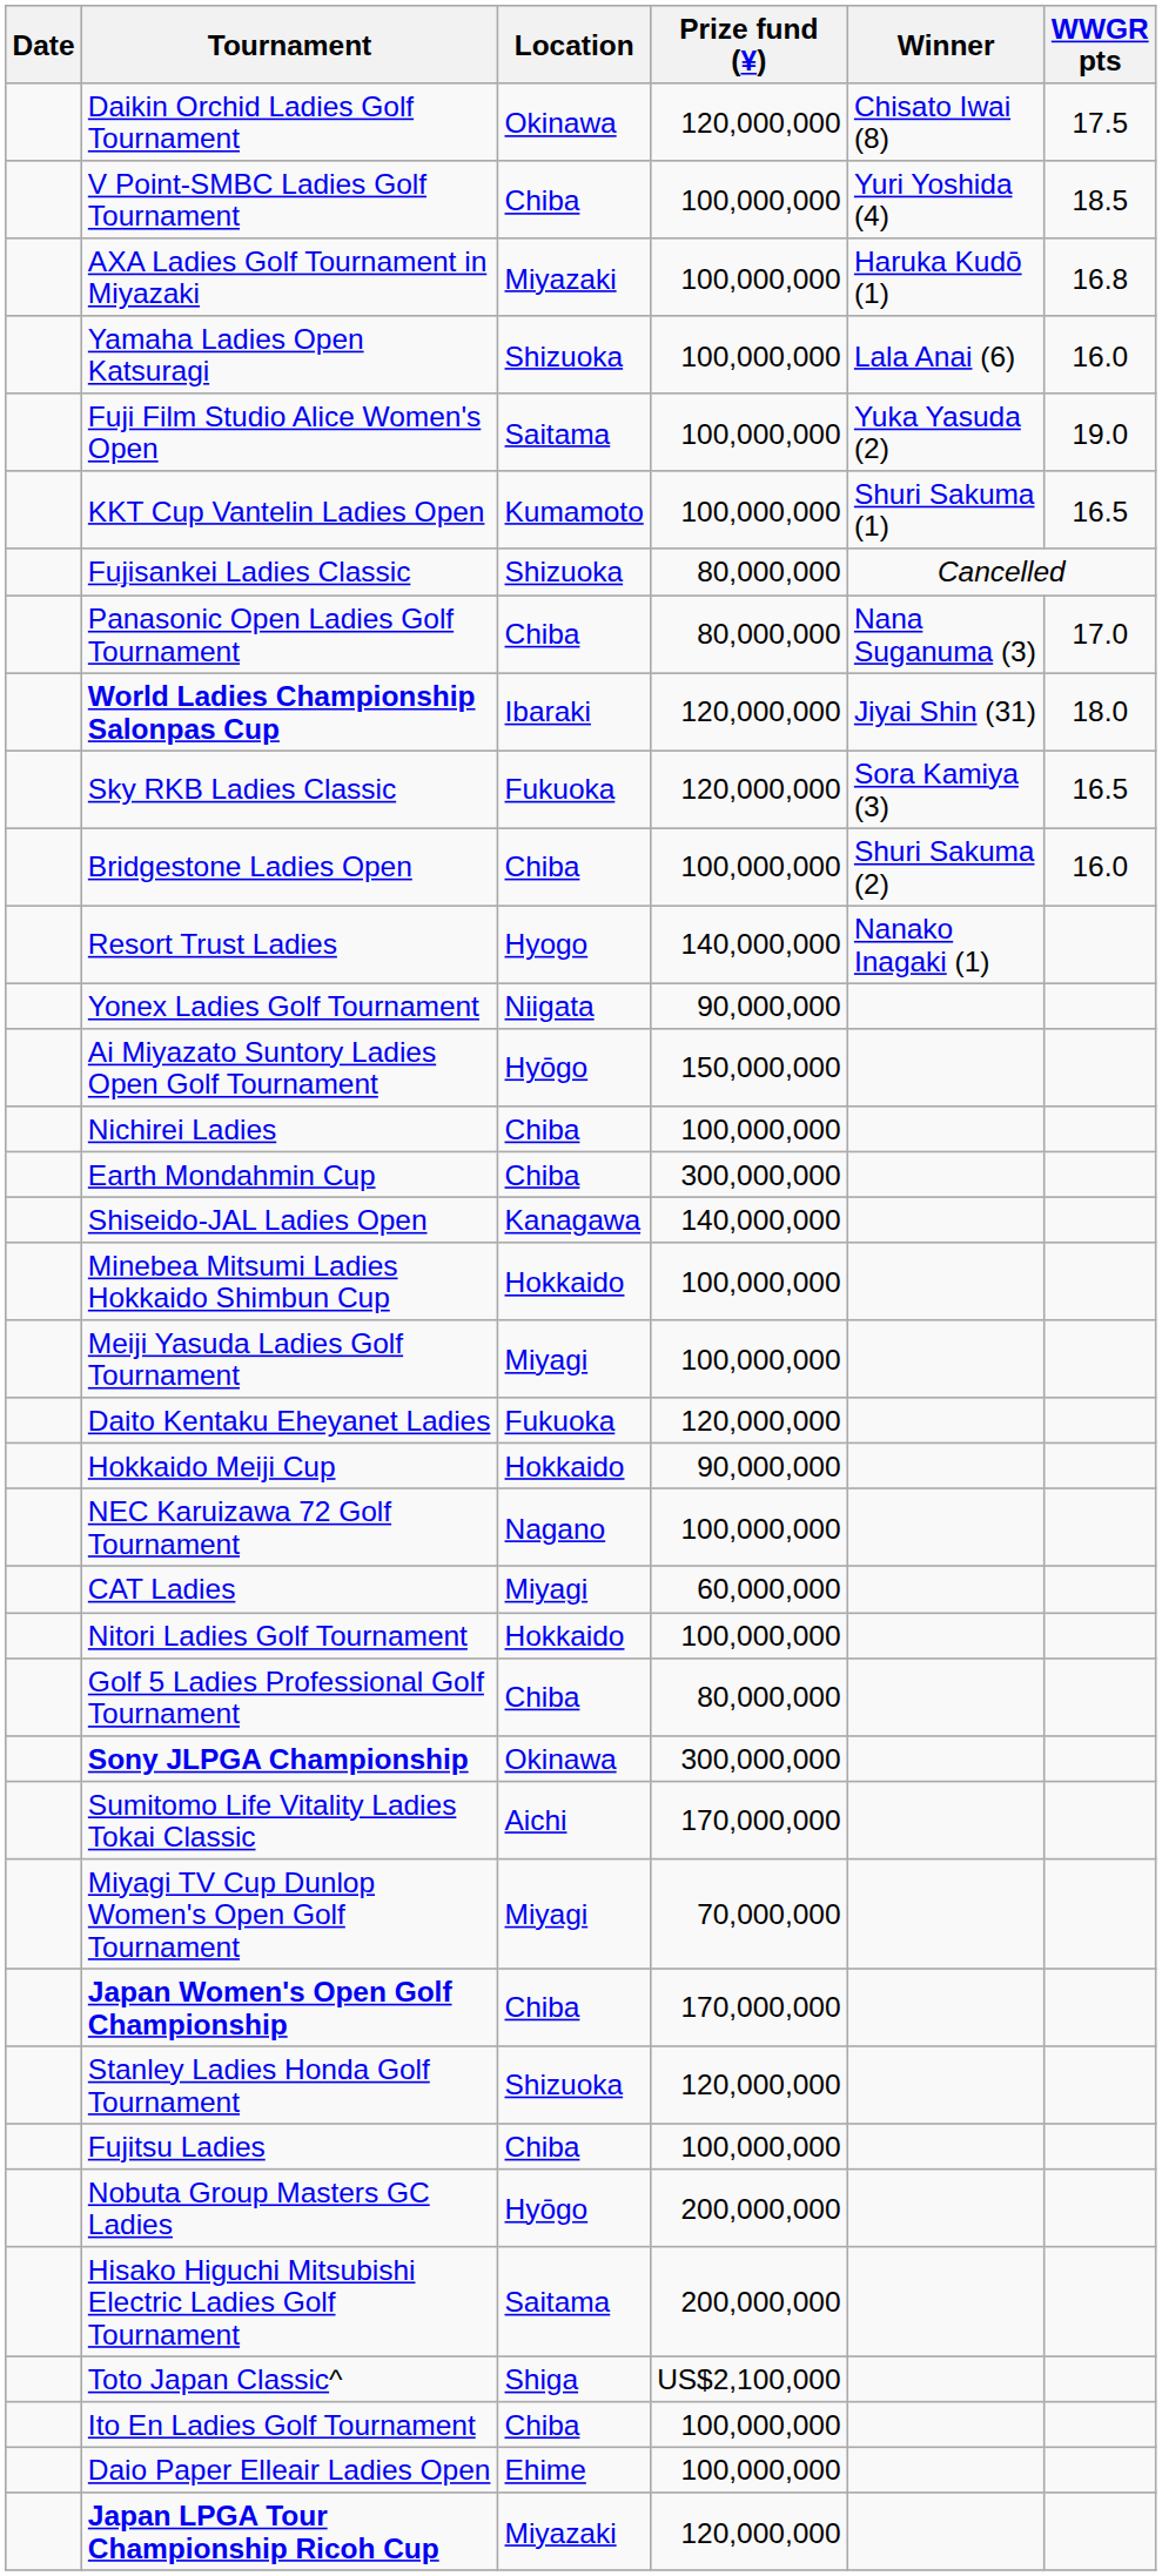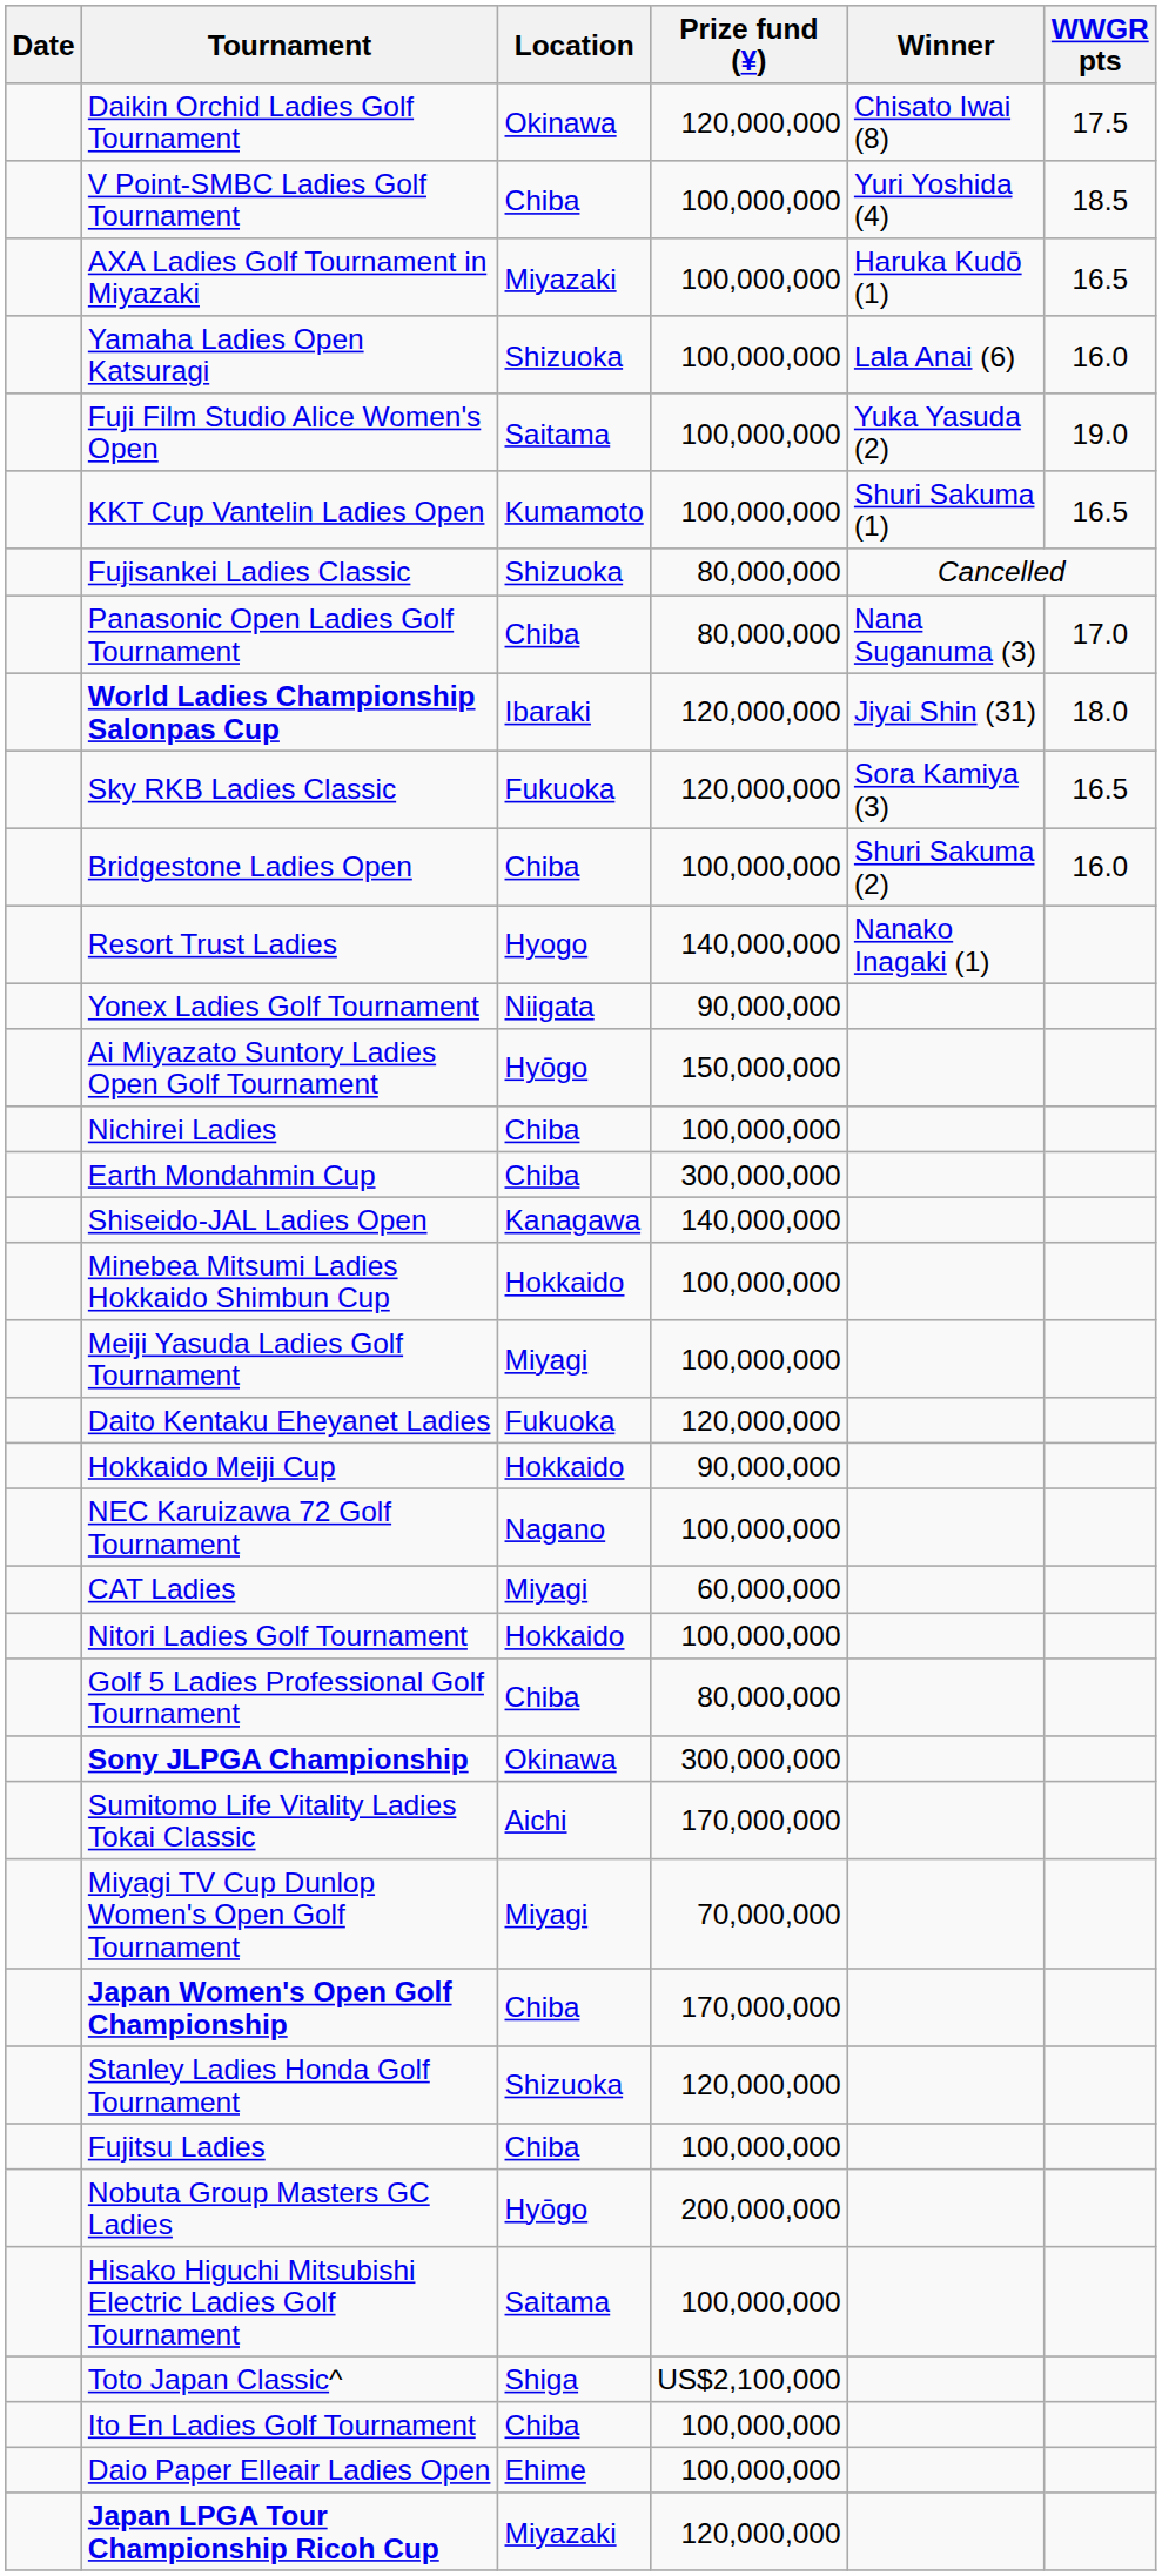 <table class="wikitable sortable" style="font-size:95%;">
 <tr>
 <th>Date</th>
 <th>Tournament</th>
 <th>Location</th>
 <th>Prize fund<br>(<a href='#'>¥</a>)</th>
 <th>Winner</th>
 <th><a href='#'>WWGR</a><br>pts</th>
 </tr>
 <tr>
 <td></td>
 <td><a href='#'>Daikin Orchid Ladies Golf Tournament</a></td>
 <td><a href='#'>Okinawa</a></td>
 <td align=right>120,000,000</td>
 <td> <a href='#'>Chisato Iwai</a> (8)</td>
 <td align=center>17.5</td>
 </tr>
 <tr>
 <td></td>
 <td><a href='#'>V Point-SMBC Ladies Golf Tournament</a></td>
 <td><a href='#'>Chiba</a></td>
 <td align=right>100,000,000</td>
 <td> <a href='#'>Yuri Yoshida</a> (4)</td>
 <td align=center>18.5</td>
 </tr>
 <tr>
 <td></td>
 <td><a href='#'>AXA Ladies Golf Tournament in Miyazaki</a></td>
 <td><a href='#'>Miyazaki</a></td>
 <td align=right>100,000,000</td>
 <td> <a href='#'>Haruka Kudō</a> (1)</td>
-<td align=center>16.8</td>
+<td align=center>16.5</td>
 </tr>
 <tr>
 <td></td>
 <td><a href='#'>Yamaha Ladies Open Katsuragi</a></td>
 <td><a href='#'>Shizuoka</a></td>
 <td align=right>100,000,000</td>
 <td> <a href='#'>Lala Anai</a> (6)</td>
 <td align=center>16.0</td>
 </tr>
 <tr>
 <td></td>
 <td><a href='#'>Fuji Film Studio Alice Women's Open</a></td>
 <td><a href='#'>Saitama</a></td>
 <td align=right>100,000,000</td>
 <td> <a href='#'>Yuka Yasuda</a> (2)</td>
 <td align=center>19.0</td>
 </tr>
 <tr>
 <td></td>
 <td><a href='#'>KKT Cup Vantelin Ladies Open</a></td>
 <td><a href='#'>Kumamoto</a></td>
 <td align=right>100,000,000</td>
 <td> <a href='#'>Shuri Sakuma</a> (1)</td>
 <td align=center>16.5</td>
 </tr>
 <tr>
 <td></td>
 <td><a href='#'>Fujisankei  Ladies Classic</a></td>
 <td><a href='#'>Shizuoka</a></td>
 <td align=right>80,000,000</td>
 <td align=center colspan="8"><em>Cancelled</em></td>
 </tr>
 <tr>
 <td></td>
 <td><a href='#'>Panasonic Open Ladies Golf Tournament</a></td>
 <td><a href='#'>Chiba</a></td>
 <td align=right>80,000,000</td>
 <td> <a href='#'>Nana Suganuma</a> (3)</td>
 <td align=center>17.0</td>
 </tr>
 <tr>
 <td></td>
 <td><strong><a href='#'>World Ladies Championship Salonpas Cup</a></strong></td>
 <td><a href='#'>Ibaraki</a></td>
 <td align=right>120,000,000</td>
 <td> <a href='#'>Jiyai Shin</a> (31)</td>
 <td align=center>18.0</td>
 </tr>
 <tr>
 <td></td>
 <td><a href='#'>Sky RKB Ladies Classic</a></td>
 <td><a href='#'>Fukuoka</a></td>
 <td align=right>120,000,000</td>
 <td> <a href='#'>Sora Kamiya</a> (3)</td>
 <td align=center>16.5</td>
 </tr>
 <tr>
 <td></td>
 <td><a href='#'>Bridgestone Ladies Open</a></td>
 <td><a href='#'>Chiba</a></td>
 <td align=right>100,000,000</td>
 <td> <a href='#'>Shuri Sakuma</a> (2)</td>
 <td align=center>16.0</td>
 </tr>
 <tr>
 <td></td>
 <td><a href='#'>Resort Trust Ladies</a></td>
 <td><a href='#'>Hyogo</a></td>
 <td align=right>140,000,000</td>
 <td> <a href='#'>Nanako Inagaki</a> (1)</td>
 <td align=center></td>
 </tr>
 <tr>
 <td></td>
 <td><a href='#'>Yonex Ladies Golf Tournament</a></td>
 <td><a href='#'>Niigata</a></td>
 <td align=right>90,000,000</td>
 <td></td>
 <td align=center></td>
 </tr>
 <tr>
 <td></td>
 <td><a href='#'>Ai Miyazato Suntory Ladies Open Golf Tournament</a></td>
 <td><a href='#'>Hyōgo</a></td>
 <td align=right>150,000,000</td>
 <td></td>
 <td align=center></td>
 </tr>
 <tr>
 <td></td>
 <td><a href='#'>Nichirei Ladies</a></td>
 <td><a href='#'>Chiba</a></td>
 <td align=right>100,000,000</td>
 <td></td>
 <td align=center></td>
 </tr>
 <tr>
 <td></td>
 <td><a href='#'>Earth Mondahmin Cup</a></td>
 <td><a href='#'>Chiba</a></td>
 <td align=right>300,000,000</td>
 <td></td>
 <td align=center></td>
 </tr>
 <tr>
 <td></td>
 <td><a href='#'>Shiseido-JAL Ladies Open</a></td>
 <td><a href='#'>Kanagawa</a></td>
 <td align=right>140,000,000</td>
 <td></td>
 <td align=center></td>
 </tr>
 <tr>
 <td></td>
 <td><a href='#'>Minebea Mitsumi Ladies Hokkaido Shimbun Cup</a></td>
 <td><a href='#'>Hokkaido</a></td>
 <td align=right>100,000,000</td>
 <td></td>
 <td align=center></td>
 </tr>
 <tr>
 <td></td>
 <td><a href='#'>Meiji Yasuda Ladies Golf Tournament</a></td>
 <td><a href='#'>Miyagi</a></td>
 <td align=right>100,000,000</td>
 <td></td>
 <td align=center></td>
 </tr>
 <tr>
 <td></td>
 <td><a href='#'>Daito Kentaku Eheyanet Ladies</a></td>
 <td><a href='#'>Fukuoka</a></td>
 <td align=right>120,000,000</td>
 <td></td>
 <td align=center></td>
 </tr>
 <tr>
 <td></td>
 <td><a href='#'>Hokkaido Meiji Cup</a></td>
 <td><a href='#'>Hokkaido</a></td>
 <td align=right>90,000,000</td>
 <td></td>
 <td align=center></td>
 </tr>
 <tr>
 <td></td>
 <td><a href='#'>NEC Karuizawa 72 Golf Tournament</a></td>
 <td><a href='#'>Nagano</a></td>
 <td align=right>100,000,000</td>
 <td></td>
 <td align=center></td>
 </tr>
 <tr>
 <td></td>
 <td><a href='#'>CAT Ladies</a></td>
 <td><a href='#'>Miyagi</a></td>
 <td align=right>60,000,000</td>
 <td></td>
 <td align=center></td>
 </tr>
 <tr>
 <td></td>
 <td><a href='#'>Nitori Ladies Golf Tournament</a></td>
 <td><a href='#'>Hokkaido</a></td>
 <td align=right>100,000,000</td>
 <td></td>
 <td align=center></td>
 </tr>
 <tr>
 <td></td>
 <td><a href='#'>Golf 5 Ladies Professional Golf Tournament</a></td>
 <td><a href='#'>Chiba</a></td>
 <td align=right>80,000,000</td>
 <td></td>
 <td align=center></td>
 </tr>
 <tr>
 <td></td>
 <td><strong><a href='#'>Sony JLPGA Championship</a></strong></td>
 <td><a href='#'>Okinawa</a></td>
 <td align=right>300,000,000</td>
 <td></td>
 <td align=center></td>
 </tr>
 <tr>
 <td></td>
 <td><a href='#'>Sumitomo Life Vitality Ladies Tokai Classic</a></td>
 <td><a href='#'>Aichi</a></td>
 <td align=right>170,000,000</td>
 <td></td>
 <td align=center></td>
 </tr>
 <tr>
 <td></td>
 <td><a href='#'>Miyagi TV Cup Dunlop Women's Open Golf Tournament</a></td>
 <td><a href='#'>Miyagi</a></td>
 <td align=right>70,000,000</td>
 <td></td>
 <td align=center></td>
 </tr>
 <tr>
 <td></td>
 <td><strong><a href='#'>Japan Women's Open Golf Championship</a></strong></td>
 <td><a href='#'>Chiba</a></td>
 <td align=right>170,000,000</td>
 <td></td>
 <td align=center></td>
 </tr>
 <tr>
 <td></td>
 <td><a href='#'>Stanley Ladies Honda Golf Tournament</a></td>
 <td><a href='#'>Shizuoka</a></td>
 <td align=right>120,000,000</td>
 <td></td>
 <td align=center></td>
 </tr>
 <tr>
 <td></td>
 <td><a href='#'>Fujitsu Ladies</a></td>
 <td><a href='#'>Chiba</a></td>
 <td align=right>100,000,000</td>
 <td></td>
 <td align=center></td>
 </tr>
 <tr>
 <td></td>
 <td><a href='#'>Nobuta Group Masters GC Ladies</a></td>
 <td><a href='#'>Hyōgo</a></td>
 <td align=right>200,000,000</td>
 <td></td>
 <td align=center></td>
 </tr>
 <tr>
 <td></td>
 <td><a href='#'>Hisako Higuchi Mitsubishi Electric Ladies Golf Tournament</a></td>
 <td><a href='#'>Saitama</a></td>
-<td align=right>200,000,000</td>
+<td align=right>100,000,000</td>
 <td></td>
 <td align=center></td>
 </tr>
 <tr>
 <td></td>
 <td><a href='#'>Toto Japan Classic</a>^</td>
 <td><a href='#'>Shiga</a></td>
 <td align=right>US$2,100,000</td>
 <td></td>
 <td align=center></td>
 </tr>
 <tr>
 <td></td>
 <td><a href='#'>Ito En Ladies Golf Tournament</a></td>
 <td><a href='#'>Chiba</a></td>
 <td align=right>100,000,000</td>
 <td></td>
 <td align=center></td>
 </tr>
 <tr>
 <td></td>
 <td><a href='#'>Daio Paper Elleair Ladies Open</a></td>
 <td><a href='#'>Ehime</a></td>
 <td align=right>100,000,000</td>
 <td></td>
 <td align=center></td>
 </tr>
 <tr>
 <td></td>
 <td><strong><a href='#'>Japan LPGA Tour Championship Ricoh Cup</a></strong></td>
 <td><a href='#'>Miyazaki</a></td>
 <td align=right>120,000,000</td>
 <td></td>
 <td align=center></td>
 </tr>
 </table>
